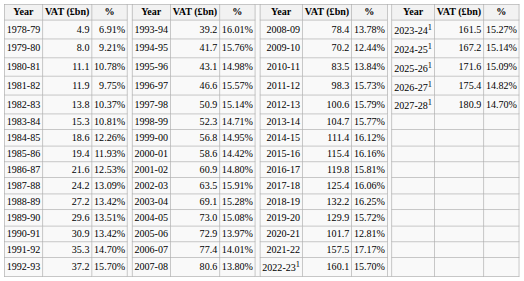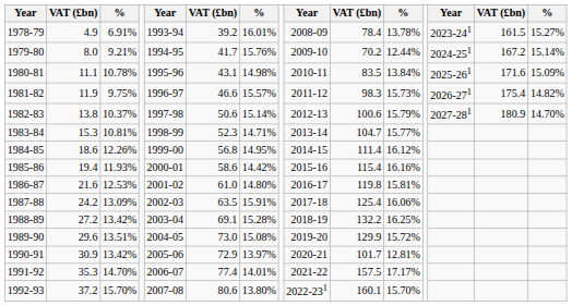 <table class="wikitable" style="text-align:right;">
 <tr>
 <th scope=col>Year</th>
 <th scope=col>VAT (£bn)</th>
 <th scope=col>%</th>
 <td rowspan=16 style="border: none; background: none;"></td>
 <th scope=col>Year</th>
 <th scope=col>VAT (£bn)</th>
 <th scope=col>%</th>
 <td rowspan=16 style="border: none; background: none;"></td>
 <th scope=col>Year</th>
 <th scope=col>VAT (£bn)</th>
 <th scope=col>%</th>
 <td rowspan=16 style="border: none; background: none;"></td>
 <th scope=col>Year</th>
 <th scope=col>VAT (£bn)</th>
 <th scope=col>%</th>
 </tr>
 <tr>
 <td>1978-79</td>
 <td>4.9</td>
 <td>6.91%</td>
 <td>1993-94</td>
 <td>39.2</td>
 <td>16.01%</td>
 <td>2008-09</td>
 <td>78.4</td>
 <td>13.78%</td>
 <td>2023-24<sup>1</sup></td>
 <td>161.5</td>
 <td>15.27%</td>
 </tr>
 <tr>
 <td>1979-80</td>
 <td>8.0</td>
 <td>9.21%</td>
 <td>1994-95</td>
 <td>41.7</td>
 <td>15.76%</td>
 <td>2009-10</td>
 <td>70.2</td>
 <td>12.44%</td>
 <td>2024-25<sup>1</sup></td>
 <td>167.2</td>
 <td>15.14%</td>
 </tr>
 <tr>
 <td>1980-81</td>
 <td>11.1</td>
 <td>10.78%</td>
 <td>1995-96</td>
 <td>43.1</td>
 <td>14.98%</td>
 <td>2010-11</td>
 <td>83.5</td>
 <td>13.84%</td>
 <td>2025-26<sup>1</sup></td>
 <td>171.6</td>
 <td>15.09%</td>
 </tr>
 <tr>
 <td>1981-82</td>
 <td>11.9</td>
 <td>9.75%</td>
 <td>1996-97</td>
 <td>46.6</td>
 <td>15.57%</td>
 <td>2011-12</td>
 <td>98.3</td>
 <td>15.73%</td>
 <td>2026-27<sup>1</sup></td>
 <td>175.4</td>
 <td>14.82%</td>
 </tr>
 <tr>
 <td>1982-83</td>
 <td>13.8</td>
 <td>10.37%</td>
 <td>1997-98</td>
-<td>50.9</td>
+<td>50.6</td>
 <td>15.14%</td>
 <td>2012-13</td>
 <td>100.6</td>
 <td>15.79%</td>
 <td>2027-28<sup>1</sup></td>
 <td>180.9</td>
 <td>14.70%</td>
 </tr>
 <tr>
 <td>1983-84</td>
 <td>15.3</td>
 <td>10.81%</td>
 <td>1998-99</td>
 <td>52.3</td>
 <td>14.71%</td>
 <td>2013-14</td>
 <td>104.7</td>
 <td>15.77%</td>
 <td></td>
 <td></td>
 <td></td>
 </tr>
 <tr>
 <td>1984-85</td>
 <td>18.6</td>
 <td>12.26%</td>
 <td>1999-00</td>
 <td>56.8</td>
 <td>14.95%</td>
 <td>2014-15</td>
 <td>111.4</td>
 <td>16.12%</td>
 <td></td>
 <td></td>
 <td></td>
 </tr>
 <tr>
 <td>1985-86</td>
 <td>19.4</td>
 <td>11.93%</td>
 <td>2000-01</td>
 <td>58.6</td>
 <td>14.42%</td>
 <td>2015-16</td>
 <td>115.4</td>
 <td>16.16%</td>
 <td></td>
 <td></td>
 <td></td>
 </tr>
 <tr>
 <td>1986-87</td>
 <td>21.6</td>
 <td>12.53%</td>
 <td>2001-02</td>
-<td>60.9</td>
+<td>61.0</td>
 <td>14.80%</td>
 <td>2016-17</td>
 <td>119.8</td>
 <td>15.81%</td>
 <td></td>
 <td></td>
 <td></td>
 </tr>
 <tr>
 <td>1987-88</td>
 <td>24.2</td>
 <td>13.09%</td>
 <td>2002-03</td>
 <td>63.5</td>
 <td>15.91%</td>
 <td>2017-18</td>
 <td>125.4</td>
 <td>16.06%</td>
 <td></td>
 <td></td>
 <td></td>
 </tr>
 <tr>
 <td>1988-89</td>
 <td>27.2</td>
 <td>13.42%</td>
 <td>2003-04</td>
 <td>69.1</td>
 <td>15.28%</td>
 <td>2018-19</td>
 <td>132.2</td>
 <td>16.25%</td>
 <td></td>
 <td></td>
 <td></td>
 </tr>
 <tr>
 <td>1989-90</td>
 <td>29.6</td>
 <td>13.51%</td>
 <td>2004-05</td>
 <td>73.0</td>
 <td>15.08%</td>
 <td>2019-20</td>
 <td>129.9</td>
 <td>15.72%</td>
 <td></td>
 <td></td>
 <td></td>
 </tr>
 <tr>
 <td>1990-91</td>
 <td>30.9</td>
 <td>13.42%</td>
 <td>2005-06</td>
 <td>72.9</td>
 <td>13.97%</td>
 <td>2020-21</td>
 <td>101.7</td>
 <td>12.81%</td>
 <td></td>
 <td></td>
 <td></td>
 </tr>
 <tr>
 <td>1991-92</td>
 <td>35.3</td>
 <td>14.70%</td>
 <td>2006-07</td>
 <td>77.4</td>
 <td>14.01%</td>
 <td>2021-22</td>
 <td>157.5</td>
 <td>17.17%</td>
 <td></td>
 <td></td>
 <td></td>
 </tr>
 <tr>
 <td>1992-93</td>
 <td>37.2</td>
 <td>15.70%</td>
 <td>2007-08</td>
 <td>80.6</td>
 <td>13.80%</td>
 <td>2022-23<sup>1</sup></td>
 <td>160.1</td>
 <td>15.70%</td>
 <td></td>
 <td></td>
 <td></td>
 </tr>
 </table>
